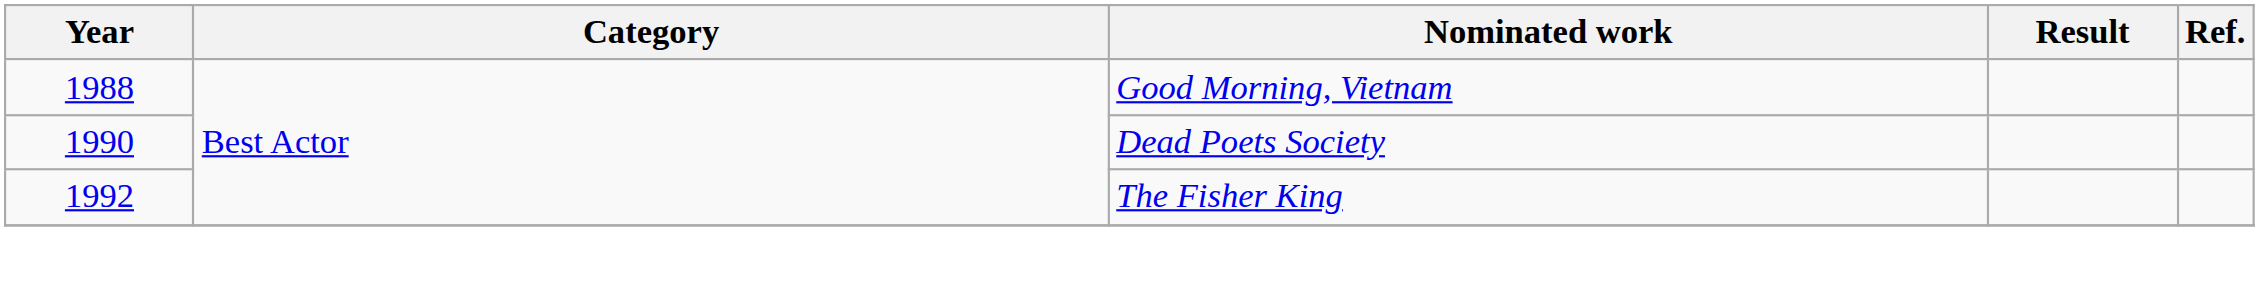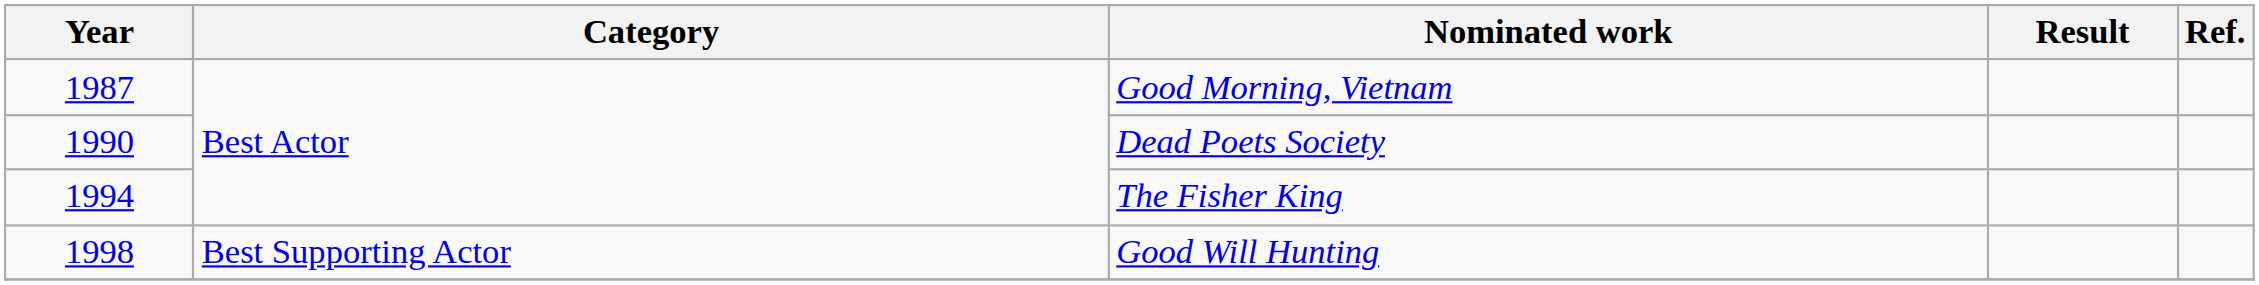 <table class=wikitable>
 <tr>
 <th scope="col" style="width:5em;">Year</th>
 <th scope="col" style="width:26em;">Category</th>
 <th scope="col" style="width:25em;">Nominated work</th>
 <th scope="col" style="width:5em;">Result</th>
 <th>Ref.</th>
 </tr>
 <tr>
-<td style="text-align:center;"><a href='#'>1988</a></td>
+<td style="text-align:center;"><a href='#'>1987</a></td>
 <td rowspan=3><a href='#'>Best Actor</a></td>
 <td><em><a href='#'>Good Morning, Vietnam</a></em></td>
 <td></td>
 <td style="text-align:center;"></td>
 </tr>
 <tr>
 <td style="text-align:center;"><a href='#'>1990</a></td>
 <td><em><a href='#'>Dead Poets Society</a></em></td>
 <td></td>
 <td style="text-align:center;"></td>
 </tr>
 <tr>
-<td style="text-align:center;"><a href='#'>1992</a></td>
+<td style="text-align:center;"><a href='#'>1994</a></td>
 <td><em><a href='#'>The Fisher King</a></em></td>
+<td></td>
+<td style="text-align:center;"></td>
+</tr>
+<tr>
+<td style="text-align:center;"><a href='#'>1998</a></td>
+<td><a href='#'>Best Supporting Actor</a></td>
+<td><em><a href='#'>Good Will Hunting</a></em></td>
 <td></td>
 <td style="text-align:center;"></td>
 </tr>
 <tr>
 </tr>
 </table>
